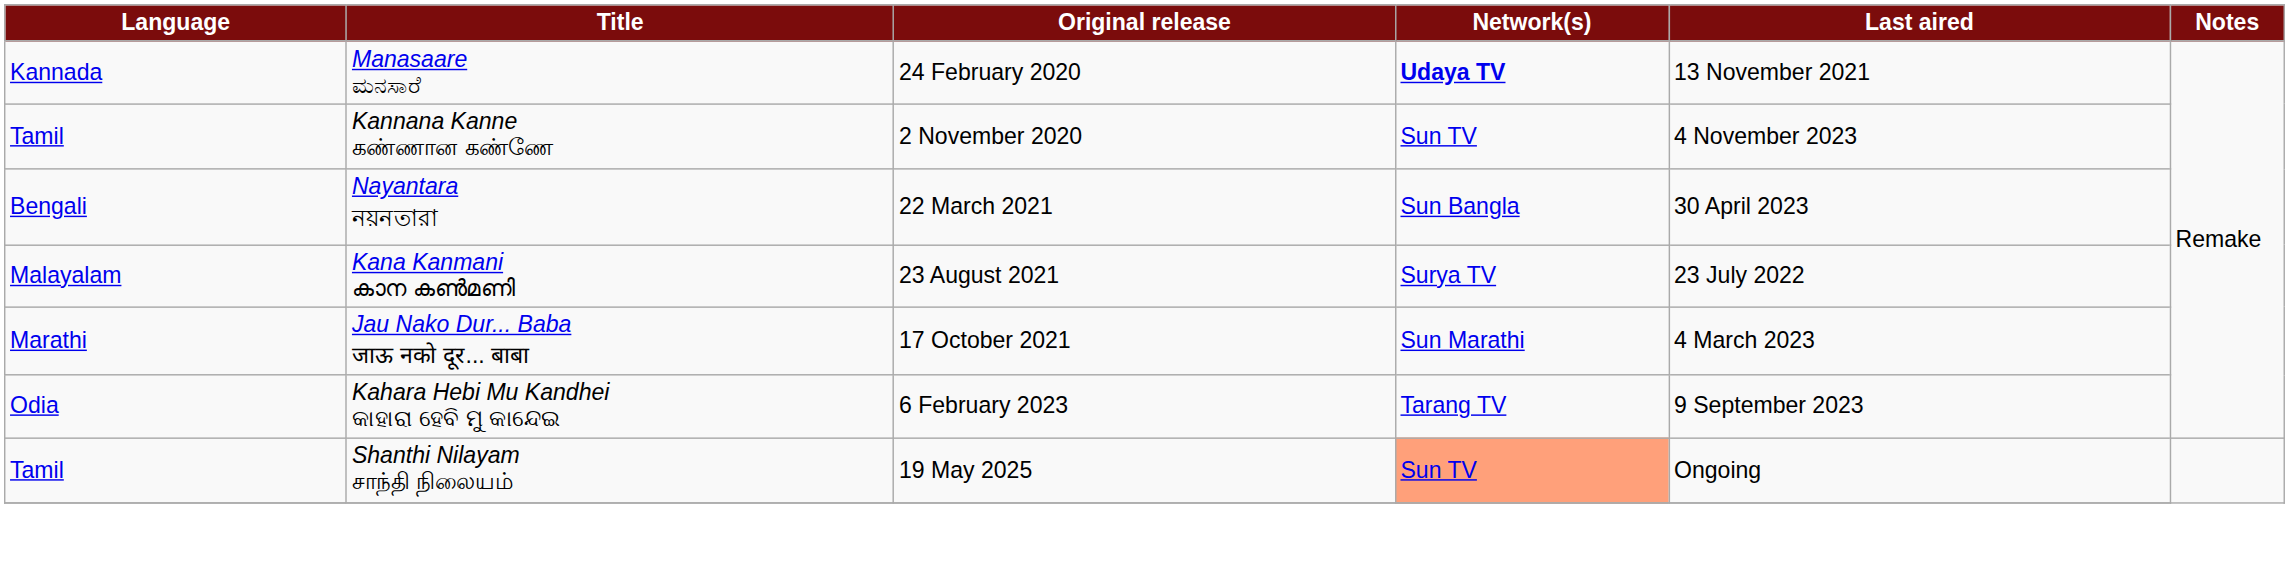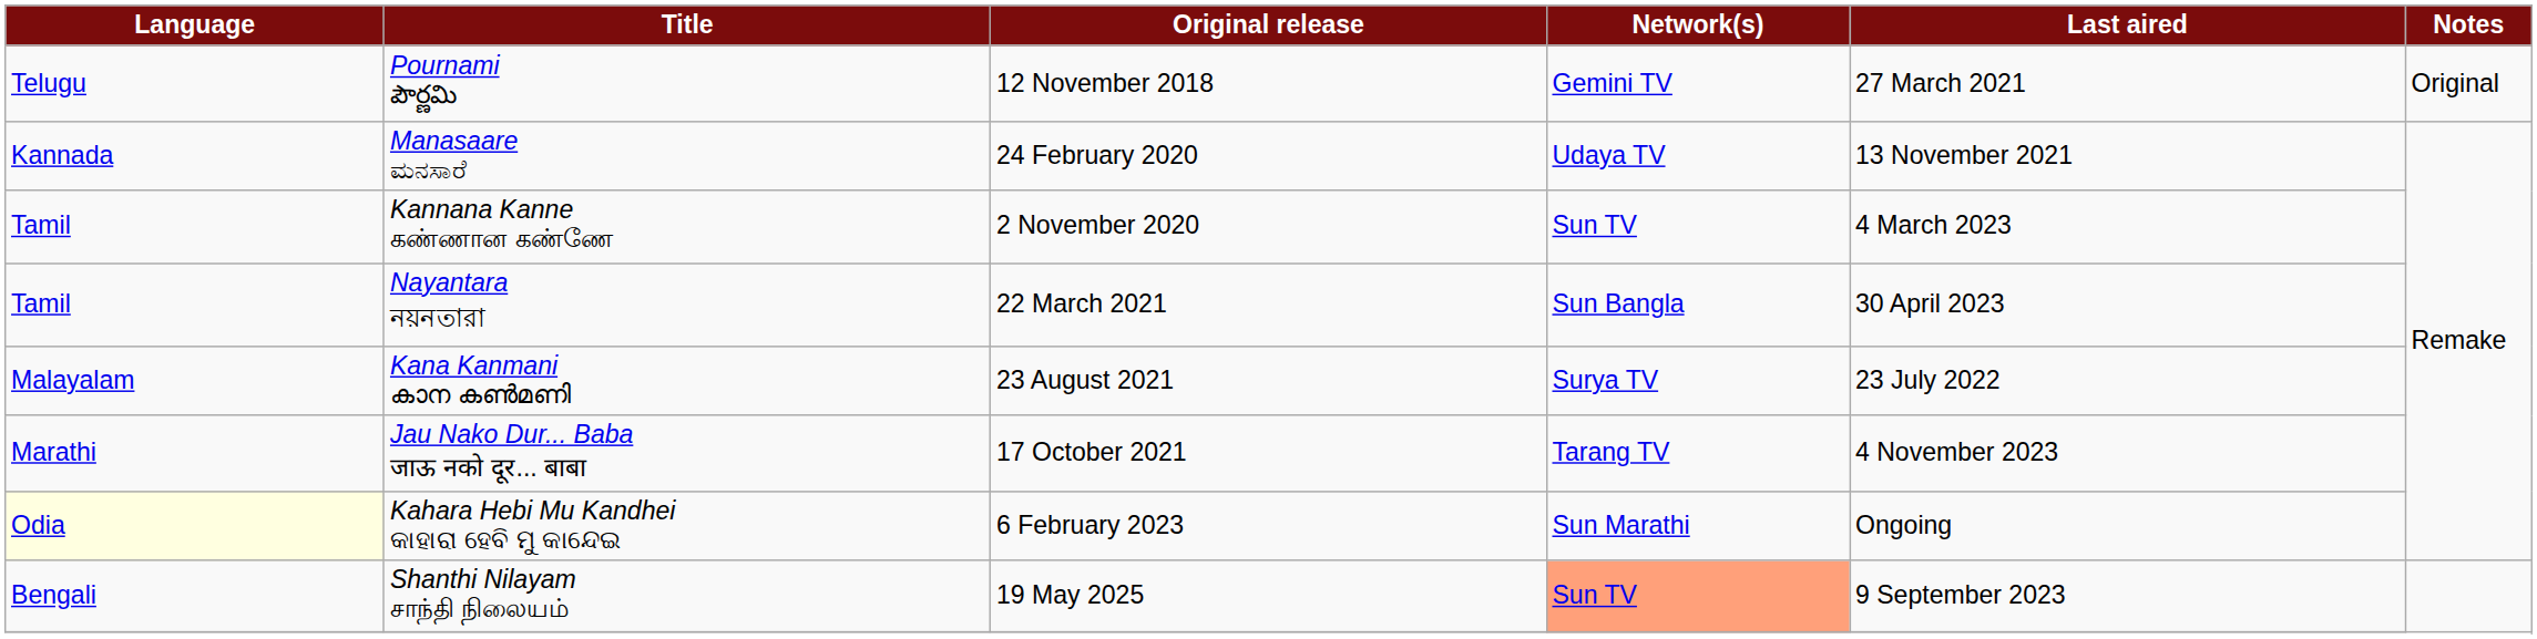 <table class="wikitable" style="width: 100%; margin-right: 0;">
 <tr style="color:white">
 <th style="background:#7b0c0c; width:15%;">Language</th>
 <th style="background:#7b0c0c; width:24%;">Title</th>
 <th style="background:#7b0c0c; width:22%;">Original release</th>
 <th style="background:#7b0c0c; width:12%;">Network(s)</th>
 <th style="background:#7b0c0c; width:22%;">Last aired</th>
 <th style="background:#7b0c0c; width:5%;">Notes</th>
 </tr>
 <tr>
+<td><a href='#'>Telugu</a></td>
+<td><em><a href='#'>Pournami</a></em> <br> పౌర్ణమి</td>
+<td>12 November 2018</td>
+<td><a href='#'>Gemini TV</a></td>
+<td>27 March 2021</td>
+<td>Original</td>
+</tr>
+<tr>
 <td><a href='#'>Kannada</a></td>
 <td><em><a href='#'>Manasaare</a></em> <br> ಮನಸಾರೆ</td>
 <td>24 February 2020</td>
-<td><strong><a href='#'>Udaya TV</a></strong></td>
+<td><a href='#'>Udaya TV</a></td>
 <td>13 November 2021</td>
 <td rowspan="6">Remake</td>
 </tr>
 <tr>
 <td><a href='#'>Tamil</a></td>
 <td><em>Kannana Kanne</em> <br> கண்ணான கண்ணே</td>
 <td>2 November 2020</td>
 <td><a href='#'>Sun TV</a></td>
-<td>4 November 2023</td>
+<td>4 March 2023</td>
 </tr>
 <tr>
-<td><a href='#'>Bengali</a></td>
+<td><a href='#'>Tamil</a></td>
 <td><em><a href='#'>Nayantara</a></em> <br> নয়নতারা</td>
 <td>22 March 2021</td>
 <td><a href='#'>Sun Bangla</a></td>
 <td>30 April 2023</td>
 </tr>
 <tr>
 <td><a href='#'>Malayalam</a></td>
 <td><em><a href='#'>Kana Kanmani</a></em> <br> കാന കൺമണി</td>
 <td>23 August 2021</td>
 <td><a href='#'>Surya TV</a></td>
 <td>23 July 2022</td>
 </tr>
 <tr>
 <td><a href='#'>Marathi</a></td>
 <td><em><a href='#'>Jau Nako Dur... Baba</a></em> <br> जाऊ नको दूर... बाबा</td>
 <td>17 October 2021</td>
-<td><a href='#'>Sun Marathi</a></td>
-<td>4 March 2023</td>
+<td><a href='#'>Tarang TV</a></td>
+<td>4 November 2023</td>
 </tr>
 <tr>
-<td><a href='#'>Odia</a></td>
+<td style="background: lightyellow;"><a href='#'>Odia</a></td>
 <td><em>Kahara Hebi Mu Kandhei</em> <br> କାହାରା ହେବି ମୁ କାନ୍ଦେଇ</td>
 <td>6 February 2023</td>
-<td><a href='#'>Tarang TV</a></td>
-<td>9 September 2023</td>
+<td><a href='#'>Sun Marathi</a></td>
+<td>Ongoing</td>
 </tr>
 <tr>
-<td><a href='#'>Tamil</a></td>
+<td><a href='#'>Bengali</a></td>
 <td><em>Shanthi Nilayam</em> <br> சாந்தி நிலையம்</td>
 <td>19 May 2025</td>
 <td style="background: lightsalmon;"><a href='#'>Sun TV</a></td>
-<td>Ongoing</td>
+<td>9 September 2023</td>
 </tr>
 <tr>
 </tr>
 </table>
